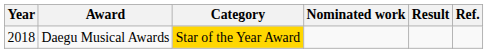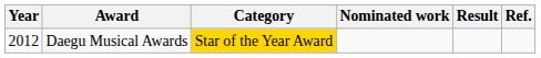 <table class="wikitable">
 <tr>
 <th>Year</th>
 <th>Award</th>
 <th>Category</th>
 <th>Nominated work</th>
 <th>Result</th>
 <th>Ref.</th>
 </tr>
 <tr>
-<td>2018</td>
+<td>2012</td>
 <td>Daegu Musical Awards</td>
 <td style="background: gold;">Star of the Year Award</td>
 <td></td>
 <td></td>
 <td></td>
 </tr>
 </table>
